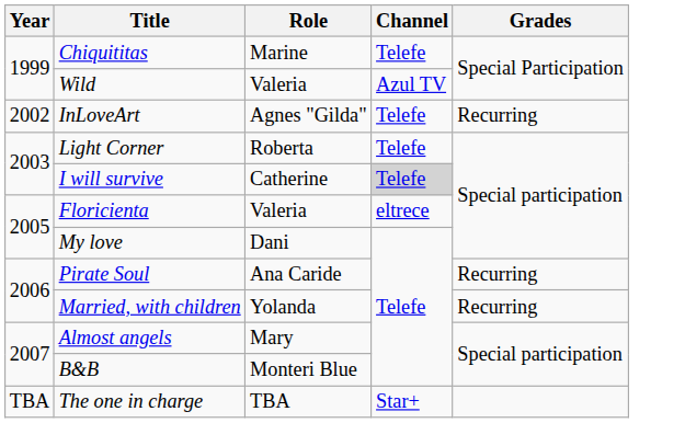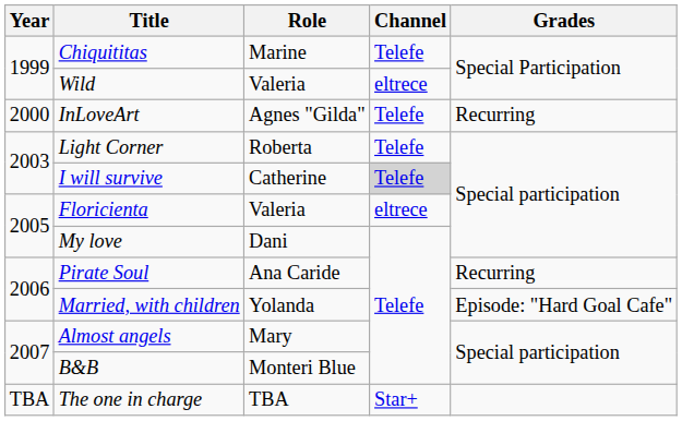 <table class="wikitable">
 <tr>
 <th>Year</th>
 <th>Title</th>
 <th>Role</th>
 <th>Channel</th>
 <th>Grades</th>
 </tr>
 <tr>
 <td rowspan="2">1999</td>
 <td><em><a href='#'>Chiquititas</a></em></td>
 <td>Marine</td>
 <td><a href='#'>Telefe</a></td>
 <td rowspan="2">Special Participation</td>
 </tr>
 <tr>
 <td><em>Wild</em></td>
 <td>Valeria</td>
-<td><a href='#'>Azul TV</a></td>
+<td><a href='#'>eltrece</a></td>
 </tr>
 <tr>
-<td>2002</td>
+<td>2000</td>
 <td><em>InLoveArt</em></td>
 <td>Agnes "Gilda"</td>
 <td><a href='#'>Telefe</a></td>
 <td>Recurring</td>
 </tr>
 <tr>
 <td rowspan="2">2003</td>
 <td><em>Light Corner</em></td>
 <td>Roberta</td>
 <td><a href='#'>Telefe</a></td>
 <td rowspan="4">Special participation</td>
 </tr>
 <tr>
 <td><em><a href='#'>I will survive</a></em></td>
 <td>Catherine</td>
 <td style="background: lightgrey;"><a href='#'>Telefe</a></td>
 </tr>
 <tr>
 <td rowspan="2">2005</td>
 <td><em><a href='#'>Floricienta</a></em></td>
 <td>Valeria</td>
 <td><a href='#'>eltrece</a></td>
 </tr>
 <tr>
 <td><em>My love</em></td>
 <td>Dani</td>
 <td rowspan="5"><a href='#'>Telefe</a></td>
 </tr>
 <tr>
 <td rowspan="2">2006</td>
 <td><em><a href='#'>Pirate Soul</a></em></td>
 <td>Ana Caride</td>
 <td>Recurring</td>
 </tr>
 <tr>
 <td><em><a href='#'>Married, with children</a></em></td>
 <td>Yolanda</td>
-<td>Recurring</td>
+<td>Episode: "Hard Goal Cafe"</td>
 </tr>
 <tr>
 <td rowspan="2">2007</td>
 <td><em><a href='#'>Almost angels</a></em></td>
 <td>Mary</td>
 <td rowspan="2">Special participation</td>
 </tr>
 <tr>
 <td><em>B&B</em></td>
 <td>Monteri Blue</td>
 </tr>
 <tr>
 <td>TBA</td>
 <td><em>The one in charge</em></td>
 <td>TBA</td>
 <td><a href='#'>Star+</a></td>
 <td></td>
 </tr>
 </table>
